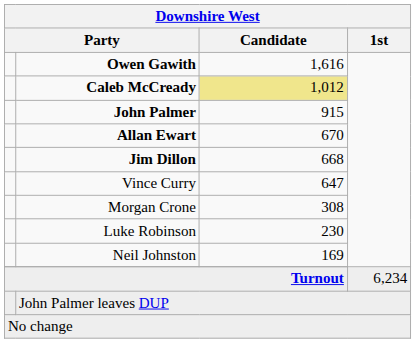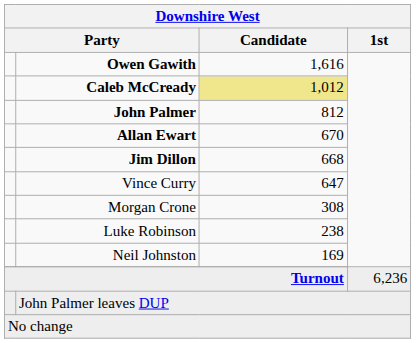 <table class="wikitable">
 <tr>
 <th colspan="4" align="center"><a href='#'>Downshire West</a></th>
 </tr>
 <tr>
 <th colspan="2" align="center" width=200>Party</th>
 <th width=150>Candidate</th>
 <th width=60>1st </th>
 </tr>
 <tr>
 <td></td>
 <td align="right"><strong>Owen Gawith</strong></td>
 <td align="right">1,616</td>
 </tr>
 <tr>
 <td></td>
 <td align="right"><strong>Caleb McCready</strong></td>
 <td align="right" style="background: khaki;">1,012</td>
 </tr>
 <tr>
 <td></td>
 <td align="right"><strong>John Palmer</strong></td>
-<td align="right">915</td>
+<td align="right">812</td>
 </tr>
 <tr>
 <td></td>
 <td align="right"><strong>Allan Ewart</strong></td>
 <td align="right">670</td>
 </tr>
 <tr>
 <td></td>
 <td align="right"><strong>Jim Dillon</strong></td>
 <td align="right">668</td>
 </tr>
 <tr>
 <td></td>
 <td align="right">Vince Curry</td>
 <td align="right">647</td>
 </tr>
 <tr>
 <td></td>
 <td align="right">Morgan Crone</td>
 <td align="right">308</td>
 </tr>
 <tr>
 <td></td>
 <td align="right">Luke Robinson</td>
-<td align="right">230</td>
+<td align="right">238</td>
 </tr>
 <tr>
 <td></td>
 <td align="right">Neil Johnston</td>
 <td align="right">169</td>
 </tr>
 <tr>
 </tr>
 <tr bgcolor="EEEEEE">
 <td colspan=3 align="right"><strong><a href='#'>Turnout</a></strong></td>
-<td align="right">6,234</td>
+<td align="right">6,236</td>
 </tr>
 <tr bgcolor="EEEEEE">
 <td bgcolor=></td>
 <td colspan=3 bgcolor="EEEEEE">John Palmer leaves <a href='#'>DUP</a></td>
 </tr>
 <tr bgcolor="EEEEEE">
 <td colspan=4 bgcolor="EEEEEE">No change</td>
 </tr>
 </table>
